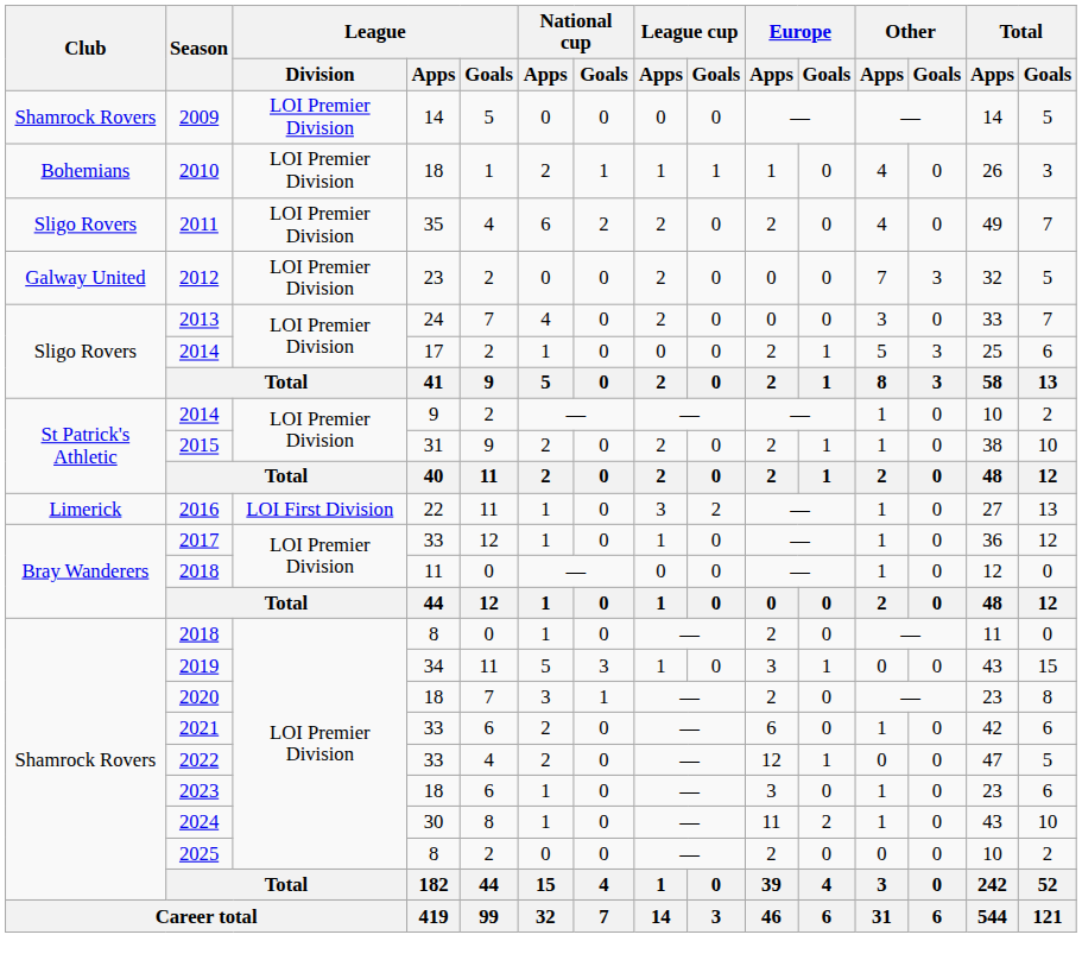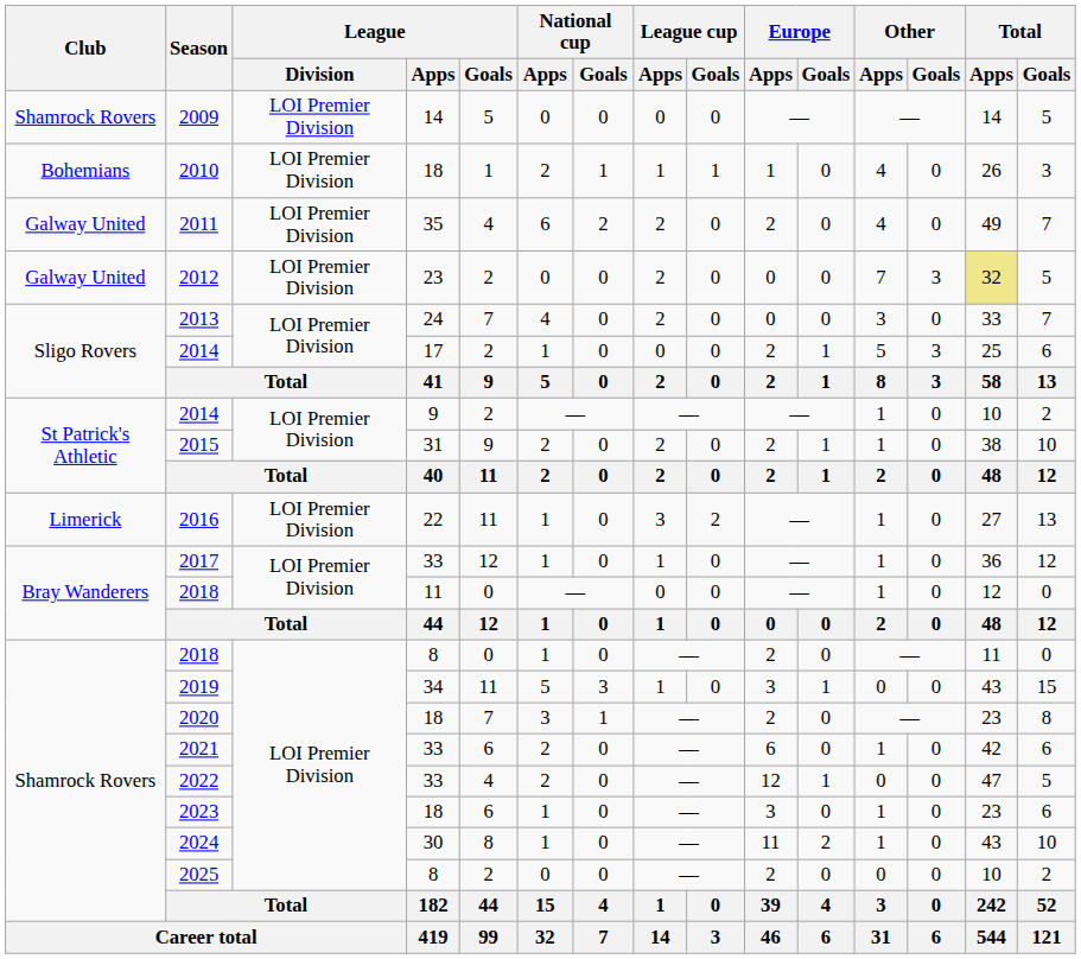 <table class="wikitable" Style="text-align: center">
 <tr>
 <th rowspan="2">Club</th>
 <th rowspan="2">Season</th>
 <th colspan="3">League</th>
 <th colspan="2">National cup</th>
 <th colspan="2">League cup</th>
 <th colspan="2"><a href='#'>Europe</a></th>
 <th colspan="2">Other</th>
 <th colspan="2">Total</th>
 </tr>
 <tr>
 <th>Division</th>
 <th>Apps</th>
 <th>Goals</th>
 <th>Apps</th>
 <th>Goals</th>
 <th>Apps</th>
 <th>Goals</th>
 <th>Apps</th>
 <th>Goals</th>
 <th>Apps</th>
 <th>Goals</th>
 <th>Apps</th>
 <th>Goals</th>
 </tr>
 <tr>
 <td><a href='#'>Shamrock Rovers</a></td>
 <td><a href='#'>2009</a></td>
 <td><a href='#'>LOI Premier Division</a></td>
 <td>14</td>
 <td>5</td>
 <td>0</td>
 <td>0</td>
 <td>0</td>
 <td>0</td>
 <td colspan="2">—</td>
 <td colspan="2">—</td>
 <td>14</td>
 <td>5</td>
 </tr>
 <tr>
 <td><a href='#'>Bohemians</a></td>
 <td><a href='#'>2010</a></td>
 <td>LOI Premier Division</td>
 <td>18</td>
 <td>1</td>
 <td>2</td>
 <td>1</td>
 <td>1</td>
 <td>1</td>
 <td>1</td>
 <td>0</td>
 <td>4</td>
 <td>0</td>
 <td>26</td>
 <td>3</td>
 </tr>
 <tr>
-<td><a href='#'>Sligo Rovers</a></td>
+<td><a href='#'>Galway United</a></td>
 <td><a href='#'>2011</a></td>
 <td>LOI Premier Division</td>
 <td>35</td>
 <td>4</td>
 <td>6</td>
 <td>2</td>
 <td>2</td>
 <td>0</td>
 <td>2</td>
 <td>0</td>
 <td>4</td>
 <td>0</td>
 <td>49</td>
 <td>7</td>
 </tr>
 <tr>
 <td><a href='#'>Galway United</a></td>
 <td><a href='#'>2012</a></td>
 <td>LOI Premier Division</td>
 <td>23</td>
 <td>2</td>
 <td>0</td>
 <td>0</td>
 <td>2</td>
 <td>0</td>
 <td>0</td>
 <td>0</td>
 <td>7</td>
 <td>3</td>
-<td>32</td>
+<td style="background: khaki;">32</td>
 <td>5</td>
 </tr>
 <tr>
 <td rowspan="3">Sligo Rovers</td>
 <td><a href='#'>2013</a></td>
 <td rowspan="2">LOI Premier Division</td>
 <td>24</td>
 <td>7</td>
 <td>4</td>
 <td>0</td>
 <td>2</td>
 <td>0</td>
 <td>0</td>
 <td>0</td>
 <td>3</td>
 <td>0</td>
 <td>33</td>
 <td>7</td>
 </tr>
 <tr>
 <td><a href='#'>2014</a></td>
 <td>17</td>
 <td>2</td>
 <td>1</td>
 <td>0</td>
 <td>0</td>
 <td>0</td>
 <td>2</td>
 <td>1</td>
 <td>5</td>
 <td>3</td>
 <td>25</td>
 <td>6</td>
 </tr>
 <tr>
 <th colspan="2">Total</th>
 <th>41</th>
 <th>9</th>
 <th>5</th>
 <th>0</th>
 <th>2</th>
 <th>0</th>
 <th>2</th>
 <th>1</th>
 <th>8</th>
 <th>3</th>
 <th>58</th>
 <th>13</th>
 </tr>
 <tr>
 <td rowspan="3"><a href='#'>St Patrick's Athletic</a></td>
 <td><a href='#'>2014</a></td>
 <td rowspan="2">LOI Premier Division</td>
 <td>9</td>
 <td>2</td>
 <td colspan="2">—</td>
 <td colspan="2">—</td>
 <td colspan="2">—</td>
 <td>1</td>
 <td>0</td>
 <td>10</td>
 <td>2</td>
 </tr>
 <tr>
 <td><a href='#'>2015</a></td>
 <td>31</td>
 <td>9</td>
 <td>2</td>
 <td>0</td>
 <td>2</td>
 <td>0</td>
 <td>2</td>
 <td>1</td>
 <td>1</td>
 <td>0</td>
 <td>38</td>
 <td>10</td>
 </tr>
 <tr>
 <th colspan="2">Total</th>
 <th>40</th>
 <th>11</th>
 <th>2</th>
 <th>0</th>
 <th>2</th>
 <th>0</th>
 <th>2</th>
 <th>1</th>
 <th>2</th>
 <th>0</th>
 <th>48</th>
 <th>12</th>
 </tr>
 <tr>
 <td><a href='#'>Limerick</a></td>
 <td><a href='#'>2016</a></td>
-<td><a href='#'>LOI First Division</a></td>
+<td>LOI Premier Division</td>
 <td>22</td>
 <td>11</td>
 <td>1</td>
 <td>0</td>
 <td>3</td>
 <td>2</td>
 <td colspan="2">—</td>
 <td>1</td>
 <td>0</td>
 <td>27</td>
 <td>13</td>
 </tr>
 <tr>
 <td rowspan="3"><a href='#'>Bray Wanderers</a></td>
 <td><a href='#'>2017</a></td>
 <td rowspan="2">LOI Premier Division</td>
 <td>33</td>
 <td>12</td>
 <td>1</td>
 <td>0</td>
 <td>1</td>
 <td>0</td>
 <td colspan="2">—</td>
 <td>1</td>
 <td>0</td>
 <td>36</td>
 <td>12</td>
 </tr>
 <tr>
 <td><a href='#'>2018</a></td>
 <td>11</td>
 <td>0</td>
 <td colspan="2">—</td>
 <td>0</td>
 <td>0</td>
 <td colspan="2">—</td>
 <td>1</td>
 <td>0</td>
 <td>12</td>
 <td>0</td>
 </tr>
 <tr>
 <th colspan="2">Total</th>
 <th>44</th>
 <th>12</th>
 <th>1</th>
 <th>0</th>
 <th>1</th>
 <th>0</th>
 <th>0</th>
 <th>0</th>
 <th>2</th>
 <th>0</th>
 <th>48</th>
 <th>12</th>
 </tr>
 <tr>
 <td rowspan="9">Shamrock Rovers</td>
 <td><a href='#'>2018</a></td>
 <td rowspan="8">LOI Premier Division</td>
 <td>8</td>
 <td>0</td>
 <td>1</td>
 <td>0</td>
 <td colspan="2">—</td>
 <td>2</td>
 <td>0</td>
 <td colspan="2">—</td>
 <td>11</td>
 <td>0</td>
 </tr>
 <tr>
 <td><a href='#'>2019</a></td>
 <td>34</td>
 <td>11</td>
 <td>5</td>
 <td>3</td>
 <td>1</td>
 <td>0</td>
 <td>3</td>
 <td>1</td>
 <td>0</td>
 <td>0</td>
 <td>43</td>
 <td>15</td>
 </tr>
 <tr>
 <td><a href='#'>2020</a></td>
 <td>18</td>
 <td>7</td>
 <td>3</td>
 <td>1</td>
 <td colspan="2">—</td>
 <td>2</td>
 <td>0</td>
 <td colspan="2">—</td>
 <td>23</td>
 <td>8</td>
 </tr>
 <tr>
 <td><a href='#'>2021</a></td>
 <td>33</td>
 <td>6</td>
 <td>2</td>
 <td>0</td>
 <td colspan="2">—</td>
 <td>6</td>
 <td>0</td>
 <td>1</td>
 <td>0</td>
 <td>42</td>
 <td>6</td>
 </tr>
 <tr>
 <td><a href='#'>2022</a></td>
 <td>33</td>
 <td>4</td>
 <td>2</td>
 <td>0</td>
 <td colspan="2">—</td>
 <td>12</td>
 <td>1</td>
 <td>0</td>
 <td>0</td>
 <td>47</td>
 <td>5</td>
 </tr>
 <tr>
 <td><a href='#'>2023</a></td>
 <td>18</td>
 <td>6</td>
 <td>1</td>
 <td>0</td>
 <td colspan="2">—</td>
 <td>3</td>
 <td>0</td>
 <td>1</td>
 <td>0</td>
 <td>23</td>
 <td>6</td>
 </tr>
 <tr>
 <td><a href='#'>2024</a></td>
 <td>30</td>
 <td>8</td>
 <td>1</td>
 <td>0</td>
 <td colspan="2">—</td>
 <td>11</td>
 <td>2</td>
 <td>1</td>
 <td>0</td>
 <td>43</td>
 <td>10</td>
 </tr>
 <tr>
 <td><a href='#'>2025</a></td>
 <td>8</td>
 <td>2</td>
 <td>0</td>
 <td>0</td>
 <td colspan="2">—</td>
 <td>2</td>
 <td>0</td>
 <td>0</td>
 <td>0</td>
 <td>10</td>
 <td>2</td>
 </tr>
 <tr>
 <th colspan="2">Total</th>
 <th>182</th>
 <th>44</th>
 <th>15</th>
 <th>4</th>
 <th>1</th>
 <th>0</th>
 <th>39</th>
 <th>4</th>
 <th>3</th>
 <th>0</th>
 <th>242</th>
 <th>52</th>
 </tr>
 <tr>
 <th colspan="3">Career total</th>
 <th>419</th>
 <th>99</th>
 <th>32</th>
 <th>7</th>
 <th>14</th>
 <th>3</th>
 <th>46</th>
 <th>6</th>
 <th>31</th>
 <th>6</th>
 <th>544</th>
 <th>121</th>
 </tr>
 </table>
